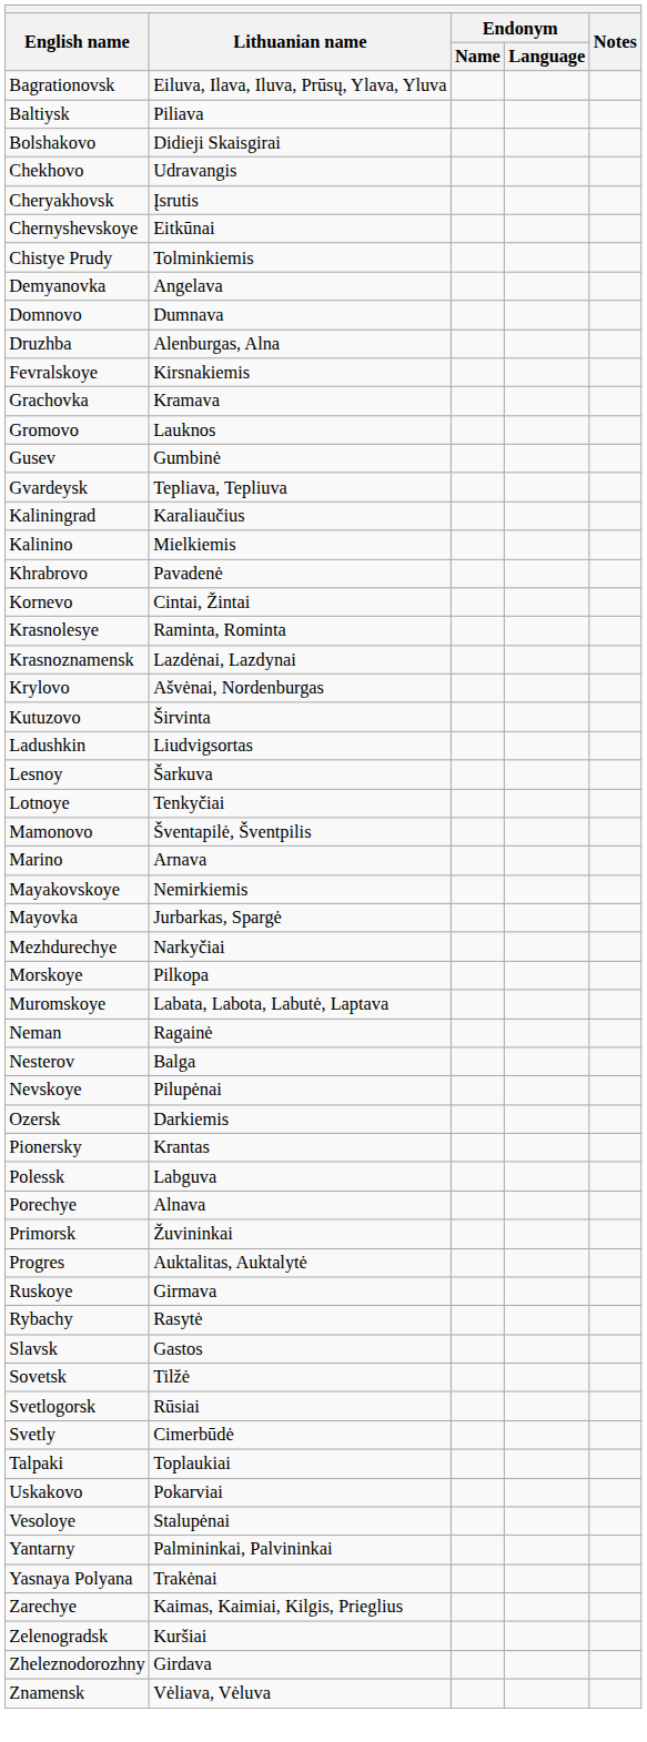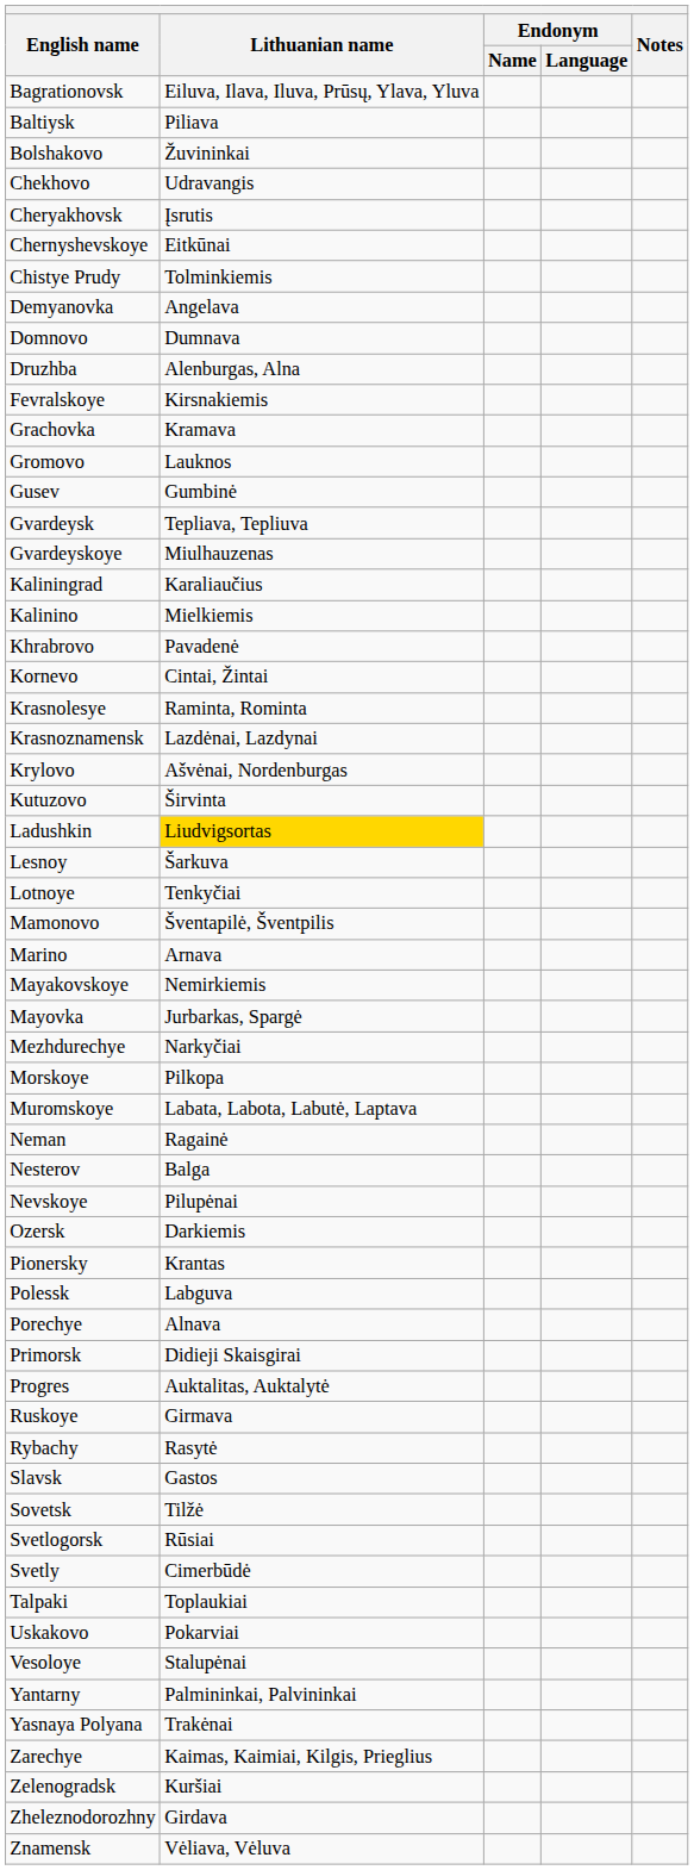 <table class="wikitable sortable">
 <tr>
 <th colspan="5"></th>
 </tr>
 <tr>
 <th rowspan="2">English name</th>
 <th rowspan="2">Lithuanian name</th>
 <th colspan="2">Endonym</th>
 <th rowspan="2">Notes</th>
 </tr>
 <tr>
 <th>Name</th>
 <th>Language</th>
 </tr>
 <tr>
 <td>Bagrationovsk</td>
 <td>Eiluva, Ilava, Iluva, Prūsų, Ylava, Yluva</td>
 <td></td>
 <td></td>
 <td></td>
 </tr>
 <tr>
 <td>Baltiysk</td>
 <td>Piliava</td>
 <td></td>
 <td></td>
 <td></td>
 </tr>
 <tr>
 <td>Bolshakovo</td>
-<td>Didieji Skaisgirai</td>
+<td>Žuvininkai</td>
 <td></td>
 <td></td>
 <td></td>
 </tr>
 <tr>
 <td>Chekhovo</td>
 <td>Udravangis</td>
 <td></td>
 <td></td>
 <td></td>
 </tr>
 <tr>
 <td>Cheryakhovsk</td>
 <td>Įsrutis</td>
 <td></td>
 <td></td>
 <td></td>
 </tr>
 <tr>
 <td>Chernyshevskoye</td>
 <td>Eitkūnai</td>
 <td></td>
 <td></td>
 <td></td>
 </tr>
 <tr>
 <td>Chistye Prudy</td>
 <td>Tolminkiemis</td>
 <td></td>
 <td></td>
 <td></td>
 </tr>
 <tr>
 <td>Demyanovka</td>
 <td>Angelava</td>
 <td></td>
 <td></td>
 <td></td>
 </tr>
 <tr>
 <td>Domnovo</td>
 <td>Dumnava</td>
 <td></td>
 <td></td>
 <td></td>
 </tr>
 <tr>
 <td>Druzhba</td>
 <td>Alenburgas, Alna</td>
 <td></td>
 <td></td>
 <td></td>
 </tr>
 <tr>
 <td>Fevralskoye</td>
 <td>Kirsnakiemis</td>
 <td></td>
 <td></td>
 <td></td>
 </tr>
 <tr>
 <td>Grachovka</td>
 <td>Kramava</td>
 <td></td>
 <td></td>
 <td></td>
 </tr>
 <tr>
 <td>Gromovo</td>
 <td>Lauknos</td>
 <td></td>
 <td></td>
 <td></td>
 </tr>
 <tr>
 <td>Gusev</td>
 <td>Gumbinė</td>
 <td></td>
 <td></td>
 <td></td>
 </tr>
 <tr>
 <td>Gvardeysk</td>
 <td>Tepliava, Tepliuva</td>
 <td></td>
 <td></td>
 <td></td>
 </tr>
 <tr>
+<td>Gvardeyskoye</td>
+<td>Miulhauzenas</td>
+<td></td>
+<td></td>
+<td></td>
+</tr>
+<tr>
 <td>Kaliningrad</td>
 <td>Karaliaučius</td>
 <td></td>
 <td></td>
 <td></td>
 </tr>
 <tr>
 <td>Kalinino</td>
 <td>Mielkiemis</td>
 <td></td>
 <td></td>
 <td></td>
 </tr>
 <tr>
 <td>Khrabrovo</td>
 <td>Pavadenė</td>
 <td></td>
 <td></td>
 <td></td>
 </tr>
 <tr>
 <td>Kornevo</td>
 <td>Cintai, Žintai</td>
 <td></td>
 <td></td>
 <td></td>
 </tr>
 <tr>
 <td>Krasnolesye</td>
 <td>Raminta, Rominta</td>
 <td></td>
 <td></td>
 <td></td>
 </tr>
 <tr>
 <td>Krasnoznamensk</td>
 <td>Lazdėnai, Lazdynai</td>
 <td></td>
 <td></td>
 <td></td>
 </tr>
 <tr>
 <td>Krylovo</td>
 <td>Ašvėnai, Nordenburgas</td>
 <td></td>
 <td></td>
 <td></td>
 </tr>
 <tr>
 <td>Kutuzovo</td>
 <td>Širvinta</td>
 <td></td>
 <td></td>
 <td></td>
 </tr>
 <tr>
 <td>Ladushkin</td>
-<td>Liudvigsortas</td>
+<td style="background: gold;">Liudvigsortas</td>
 <td></td>
 <td></td>
 <td></td>
 </tr>
 <tr>
 <td>Lesnoy</td>
 <td>Šarkuva</td>
 <td></td>
 <td></td>
 <td></td>
 </tr>
 <tr>
 <td>Lotnoye</td>
 <td>Tenkyčiai</td>
 <td></td>
 <td></td>
 <td></td>
 </tr>
 <tr>
 <td>Mamonovo</td>
 <td>Šventapilė, Šventpilis</td>
 <td></td>
 <td></td>
 <td></td>
 </tr>
 <tr>
 <td>Marino</td>
 <td>Arnava</td>
 <td></td>
 <td></td>
 <td></td>
 </tr>
 <tr>
 <td>Mayakovskoye</td>
 <td>Nemirkiemis</td>
 <td></td>
 <td></td>
 <td></td>
 </tr>
 <tr>
 <td>Mayovka</td>
 <td>Jurbarkas, Spargė</td>
 <td></td>
 <td></td>
 <td></td>
 </tr>
 <tr>
 <td>Mezhdurechye</td>
 <td>Narkyčiai</td>
 <td></td>
 <td></td>
 <td></td>
 </tr>
 <tr>
 <td>Morskoye</td>
 <td>Pilkopa</td>
 <td></td>
 <td></td>
 <td></td>
 </tr>
 <tr>
 <td>Muromskoye</td>
 <td>Labata, Labota, Labutė, Laptava</td>
 <td></td>
 <td></td>
 <td></td>
 </tr>
 <tr>
 <td>Neman</td>
 <td>Ragainė</td>
 <td></td>
 <td></td>
 <td></td>
 </tr>
 <tr>
 <td>Nesterov</td>
 <td>Balga</td>
 <td></td>
 <td></td>
 <td></td>
 </tr>
 <tr>
 <td>Nevskoye</td>
 <td>Pilupėnai</td>
 <td></td>
 <td></td>
 <td></td>
 </tr>
 <tr>
 <td>Ozersk</td>
 <td>Darkiemis</td>
 <td></td>
 <td></td>
 <td></td>
 </tr>
 <tr>
 <td>Pionersky</td>
 <td>Krantas</td>
 <td></td>
 <td></td>
 <td></td>
 </tr>
 <tr>
 <td>Polessk</td>
 <td>Labguva</td>
 <td></td>
 <td></td>
 <td></td>
 </tr>
 <tr>
 <td>Porechye</td>
 <td>Alnava</td>
 <td></td>
 <td></td>
 <td></td>
 </tr>
 <tr>
 <td>Primorsk</td>
-<td>Žuvininkai</td>
+<td>Didieji Skaisgirai</td>
 <td></td>
 <td></td>
 <td></td>
 </tr>
 <tr>
 <td>Progres</td>
 <td>Auktalitas, Auktalytė</td>
 <td></td>
 <td></td>
 <td></td>
 </tr>
 <tr>
 <td>Ruskoye</td>
 <td>Girmava</td>
 <td></td>
 <td></td>
 <td></td>
 </tr>
 <tr>
 <td>Rybachy</td>
 <td>Rasytė</td>
 <td></td>
 <td></td>
 <td></td>
 </tr>
 <tr>
 <td>Slavsk</td>
 <td>Gastos</td>
 <td></td>
 <td></td>
 <td></td>
 </tr>
 <tr>
 <td>Sovetsk</td>
 <td>Tilžė</td>
 <td></td>
 <td></td>
 <td></td>
 </tr>
 <tr>
 <td>Svetlogorsk</td>
 <td>Rūsiai</td>
 <td></td>
 <td></td>
 <td></td>
 </tr>
 <tr>
 <td>Svetly</td>
 <td>Cimerbūdė</td>
 <td></td>
 <td></td>
 <td></td>
 </tr>
 <tr>
 <td>Talpaki</td>
 <td>Toplaukiai</td>
 <td></td>
 <td></td>
 <td></td>
 </tr>
 <tr>
 <td>Uskakovo</td>
 <td>Pokarviai</td>
 <td></td>
 <td></td>
 <td></td>
 </tr>
 <tr>
 <td>Vesoloye</td>
 <td>Stalupėnai</td>
 <td></td>
 <td></td>
 <td></td>
 </tr>
 <tr>
 <td>Yantarny</td>
 <td>Palmininkai, Palvininkai</td>
 <td></td>
 <td></td>
 <td></td>
 </tr>
 <tr>
 <td>Yasnaya Polyana</td>
 <td>Trakėnai</td>
 <td></td>
 <td></td>
 <td></td>
 </tr>
 <tr>
 <td>Zarechye</td>
 <td>Kaimas, Kaimiai, Kilgis, Prieglius</td>
 <td></td>
 <td></td>
 <td></td>
 </tr>
 <tr>
 <td>Zelenogradsk</td>
 <td>Kuršiai</td>
 <td></td>
 <td></td>
 <td></td>
 </tr>
 <tr>
 <td>Zheleznodorozhny</td>
 <td>Girdava</td>
 <td></td>
 <td></td>
 <td></td>
 </tr>
 <tr>
 <td>Znamensk</td>
 <td>Vėliava, Vėluva</td>
 <td></td>
 <td></td>
 <td></td>
 </tr>
 </table>
